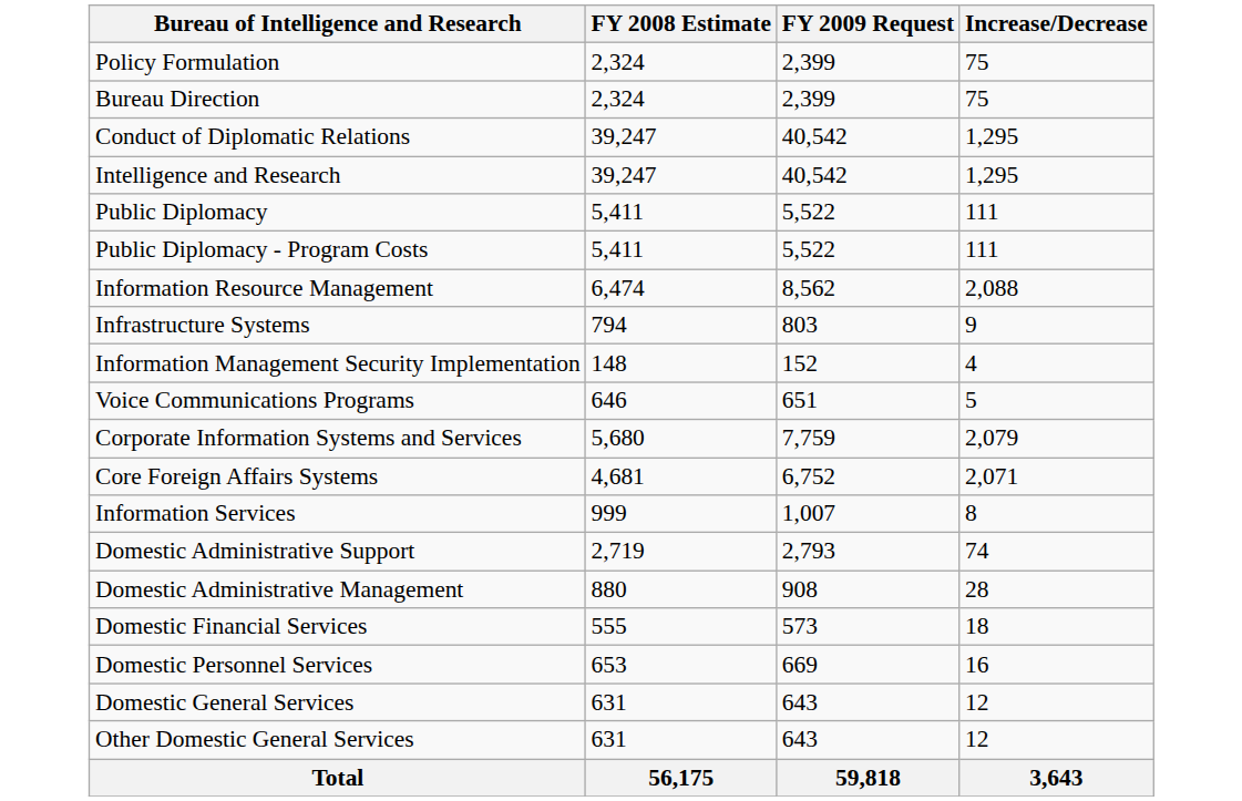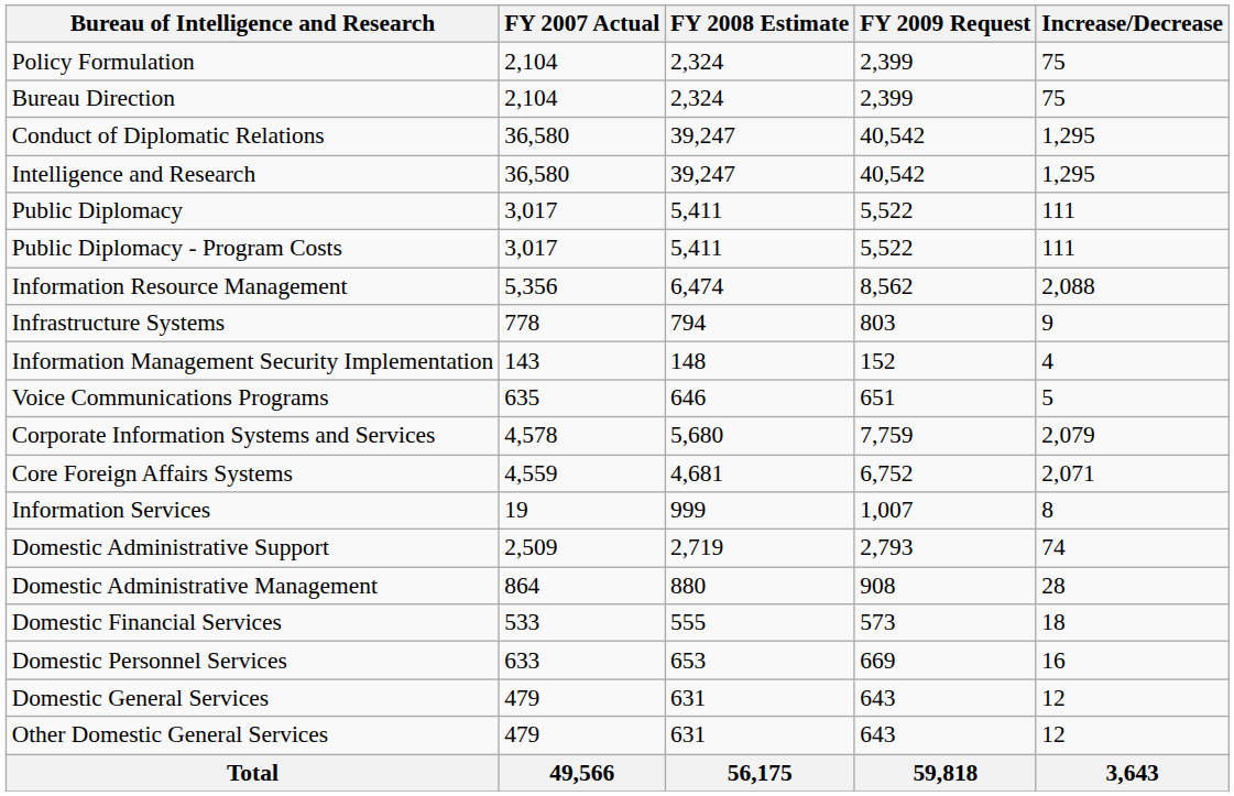 <table class="wikitable sortable" style="margin: auto">
 <tr>
 <th>Bureau of Intelligence and Research</th>
+<th>FY 2007 Actual</th>
 <th>FY 2008 Estimate</th>
 <th>FY 2009 Request</th>
 <th>Increase/Decrease</th>
 </tr>
 <tr>
 <td>Policy Formulation</td>
+<td>2,104</td>
 <td>2,324</td>
 <td>2,399</td>
 <td>75</td>
 </tr>
 <tr>
 <td>Bureau Direction</td>
+<td>2,104</td>
 <td>2,324</td>
 <td>2,399</td>
 <td>75</td>
 </tr>
 <tr>
 <td>Conduct of Diplomatic Relations</td>
+<td>36,580</td>
 <td>39,247</td>
 <td>40,542</td>
 <td>1,295</td>
 </tr>
 <tr>
 <td>Intelligence and Research</td>
+<td>36,580</td>
 <td>39,247</td>
 <td>40,542</td>
 <td>1,295</td>
 </tr>
 <tr>
 <td>Public Diplomacy</td>
+<td>3,017</td>
 <td>5,411</td>
 <td>5,522</td>
 <td>111</td>
 </tr>
 <tr>
 <td>Public Diplomacy - Program Costs</td>
+<td>3,017</td>
 <td>5,411</td>
 <td>5,522</td>
 <td>111</td>
 </tr>
 <tr>
 <td>Information Resource Management</td>
+<td>5,356</td>
 <td>6,474</td>
 <td>8,562</td>
 <td>2,088</td>
 </tr>
 <tr>
 <td>Infrastructure Systems</td>
+<td>778</td>
 <td>794</td>
 <td>803</td>
 <td>9</td>
 </tr>
 <tr>
 <td>Information Management Security Implementation</td>
+<td>143</td>
 <td>148</td>
 <td>152</td>
 <td>4</td>
 </tr>
 <tr>
 <td>Voice Communications Programs</td>
+<td>635</td>
 <td>646</td>
 <td>651</td>
 <td>5</td>
 </tr>
 <tr>
 <td>Corporate Information Systems and Services</td>
+<td>4,578</td>
 <td>5,680</td>
 <td>7,759</td>
 <td>2,079</td>
 </tr>
 <tr>
 <td>Core Foreign Affairs Systems</td>
+<td>4,559</td>
 <td>4,681</td>
 <td>6,752</td>
 <td>2,071</td>
 </tr>
 <tr>
 <td>Information Services</td>
+<td>19</td>
 <td>999</td>
 <td>1,007</td>
 <td>8</td>
 </tr>
 <tr>
 <td>Domestic Administrative Support</td>
+<td>2,509</td>
 <td>2,719</td>
 <td>2,793</td>
 <td>74</td>
 </tr>
 <tr>
 <td>Domestic Administrative Management</td>
+<td>864</td>
 <td>880</td>
 <td>908</td>
 <td>28</td>
 </tr>
 <tr>
 <td>Domestic Financial Services</td>
+<td>533</td>
 <td>555</td>
 <td>573</td>
 <td>18</td>
 </tr>
 <tr>
 <td>Domestic Personnel Services</td>
+<td>633</td>
 <td>653</td>
 <td>669</td>
 <td>16</td>
 </tr>
 <tr>
 <td>Domestic General Services</td>
+<td>479</td>
 <td>631</td>
 <td>643</td>
 <td>12</td>
 </tr>
 <tr>
 <td>Other Domestic General Services</td>
+<td>479</td>
 <td>631</td>
 <td>643</td>
 <td>12</td>
 </tr>
 <tr>
 <th>Total</th>
+<th>49,566</th>
 <th>56,175</th>
 <th>59,818</th>
 <th>3,643</th>
 </tr>
 </table>
